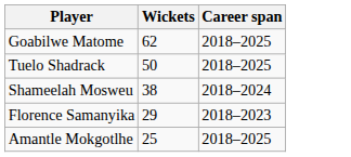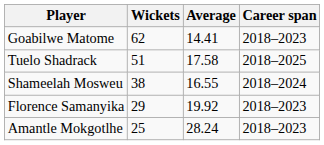 <table class="wikitable">
 <tr>
 <th>Player</th>
 <th>Wickets</th>
+<th>Average</th>
 <th>Career span</th>
 </tr>
 <tr>
 <td>Goabilwe Matome</td>
 <td>62</td>
-<td>2018–2025</td>
+<td>14.41</td>
+<td>2018–2023</td>
 </tr>
 <tr>
 <td>Tuelo Shadrack</td>
-<td>50</td>
+<td>51</td>
+<td>17.58</td>
 <td>2018–2025</td>
 </tr>
 <tr>
 <td>Shameelah Mosweu</td>
 <td>38</td>
+<td>16.55</td>
 <td>2018–2024</td>
 </tr>
 <tr>
 <td>Florence Samanyika</td>
 <td>29</td>
+<td>19.92</td>
 <td>2018–2023</td>
 </tr>
 <tr>
 <td>Amantle Mokgotlhe</td>
 <td>25</td>
-<td>2018–2025</td>
+<td>28.24</td>
+<td>2018–2023</td>
 </tr>
 </table>
